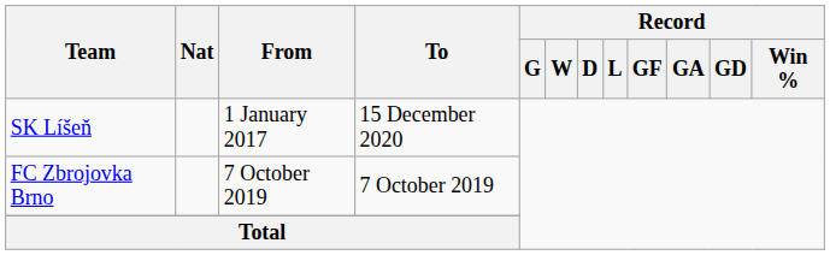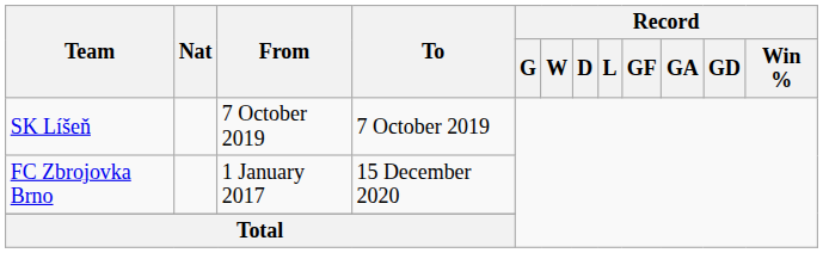 <table class="wikitable" style="text-align:center">
 <tr>
 <th rowspan="2">Team</th>
 <th rowspan="2">Nat</th>
 <th rowspan="2">From</th>
 <th rowspan="2">To</th>
 <th colspan="8" style="width:190px">Record</th>
 </tr>
 <tr>
 <th>G</th>
 <th>W</th>
 <th>D</th>
 <th>L</th>
 <th>GF</th>
 <th>GA</th>
 <th>GD</th>
 <th>Win %</th>
 </tr>
 <tr>
 <td align=left><a href='#'>SK Líšeň</a></td>
 <td align=left></td>
-<td align=left>1 January 2017</td>
-<td align=left>15 December 2020<br></td>
+<td align=left>7 October 2019</td>
+<td align=left>7 October 2019<br></td>
 </tr>
 <tr>
 <td align=left><a href='#'>FC Zbrojovka Brno</a></td>
 <td align=left></td>
-<td align=left>7 October 2019</td>
-<td align=left>7 October 2019<br></td>
+<td align=left>1 January 2017</td>
+<td align=left>15 December 2020<br></td>
 </tr>
 <tr>
 </tr>
 <tr>
 <th colspan="4">Total<br></th>
 </tr>
 </table>
